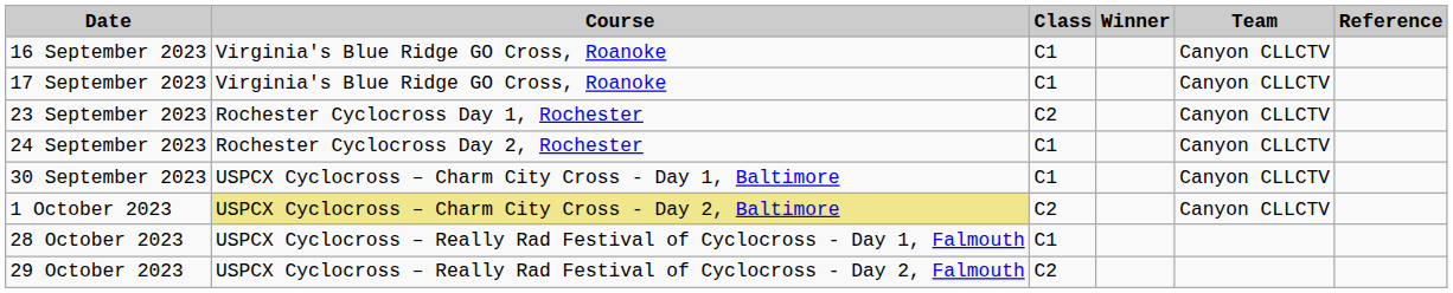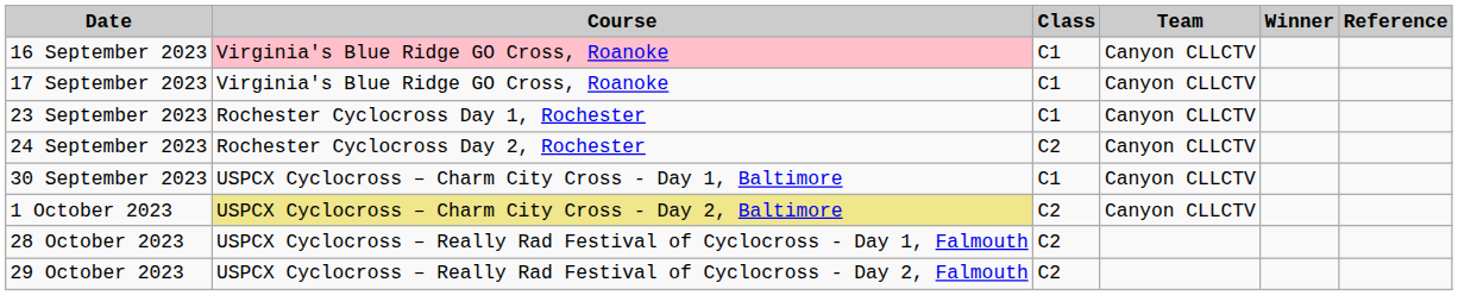 <table class="wikitable sortable alternance ">
 <tr>
 <th scope="col" style="background-color:#CCCCCC;">Date</th>
 <th scope="col" style="background-color:#CCCCCC;">Course</th>
 <th scope="col" style="background-color:#CCCCCC;">Class</th>
+<th scope="col" style="background-color:#CCCCCC;">Team</th>
 <th scope="col" style="background-color:#CCCCCC;">Winner</th>
-<th scope="col" style="background-color:#CCCCCC;">Team</th>
 <th scope="col" style="background-color:#CCCCCC;">Reference</th>
 </tr>
 <tr>
 <td>16 September 2023</td>
-<td> Virginia's Blue Ridge GO Cross, <a href='#'>Roanoke</a></td>
+<td style="background: pink;"> Virginia's Blue Ridge GO Cross, <a href='#'>Roanoke</a></td>
 <td>C1</td>
+<td>Canyon CLLCTV</td>
 <td></td>
-<td>Canyon CLLCTV</td>
 <td></td>
 </tr>
 <tr>
 <td>17 September 2023</td>
 <td> Virginia's Blue Ridge GO Cross, <a href='#'>Roanoke</a></td>
 <td>C1</td>
+<td>Canyon CLLCTV</td>
 <td></td>
-<td>Canyon CLLCTV</td>
 <td></td>
 </tr>
 <tr>
 <td>23 September 2023</td>
 <td> Rochester Cyclocross Day 1, <a href='#'>Rochester</a></td>
-<td>C2</td>
+<td>C1</td>
+<td>Canyon CLLCTV</td>
 <td></td>
-<td>Canyon CLLCTV</td>
 <td></td>
 </tr>
 <tr>
 <td>24 September 2023</td>
 <td> Rochester Cyclocross Day 2, <a href='#'>Rochester</a></td>
-<td>C1</td>
+<td>C2</td>
+<td>Canyon CLLCTV</td>
 <td></td>
-<td>Canyon CLLCTV</td>
 <td></td>
 </tr>
 <tr>
 <td>30 September 2023</td>
 <td> USPCX Cyclocross – Charm City Cross - Day 1, <a href='#'>Baltimore</a></td>
 <td>C1</td>
+<td>Canyon CLLCTV</td>
 <td></td>
-<td>Canyon CLLCTV</td>
 <td></td>
 </tr>
 <tr>
 <td>1 October 2023</td>
 <td style="background: khaki;"> USPCX Cyclocross – Charm City Cross - Day 2, <a href='#'>Baltimore</a></td>
 <td>C2</td>
+<td>Canyon CLLCTV</td>
 <td></td>
-<td>Canyon CLLCTV</td>
 <td></td>
 </tr>
 <tr>
 <td>28 October 2023</td>
 <td> USPCX Cyclocross – Really Rad Festival of Cyclocross - Day 1, <a href='#'>Falmouth</a></td>
-<td>C1</td>
+<td>C2</td>
 <td></td>
 <td></td>
 <td></td>
 </tr>
 <tr>
 <td>29 October 2023</td>
 <td> USPCX Cyclocross – Really Rad Festival of Cyclocross - Day 2, <a href='#'>Falmouth</a></td>
 <td>C2</td>
 <td></td>
 <td></td>
 <td></td>
 </tr>
 </table>
